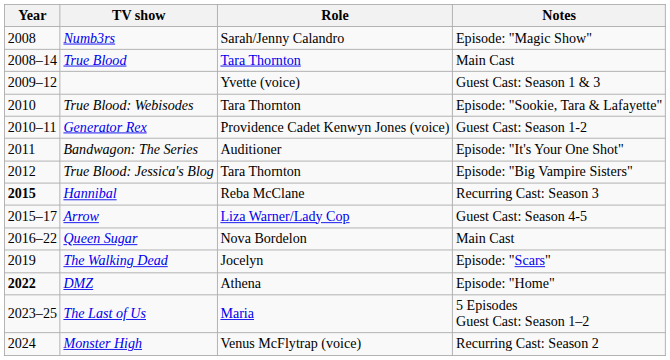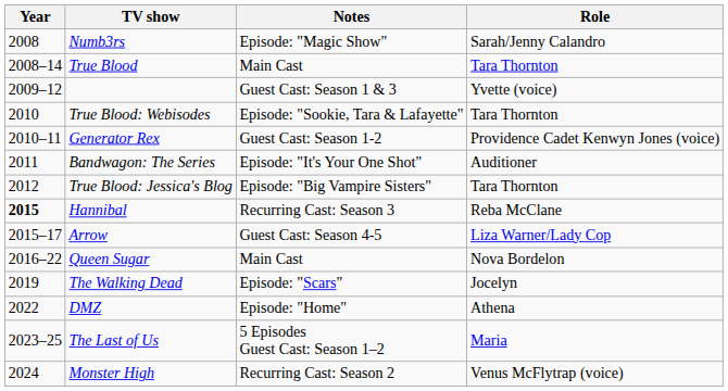 <table class="wikitable sortable">
 <tr>
 <th>Year</th>
 <th>TV show</th>
+<th>Notes</th>
 <th>Role</th>
-<th>Notes</th>
 </tr>
 <tr>
 <td>2008</td>
 <td><em><a href='#'>Numb3rs</a></em></td>
+<td>Episode: "Magic Show"</td>
 <td>Sarah/Jenny Calandro</td>
-<td>Episode: "Magic Show"</td>
 </tr>
 <tr>
 <td>2008–14</td>
 <td><em><a href='#'>True Blood</a></em></td>
+<td>Main Cast</td>
 <td><a href='#'>Tara Thornton</a></td>
-<td>Main Cast</td>
 </tr>
 <tr>
 <td>2009–12</td>
 <td><em></em></td>
+<td>Guest Cast: Season 1 & 3</td>
 <td>Yvette (voice)</td>
-<td>Guest Cast: Season 1 & 3</td>
 </tr>
 <tr>
 <td>2010</td>
 <td><em>True Blood: Webisodes</em></td>
+<td>Episode: "Sookie, Tara & Lafayette"</td>
 <td>Tara Thornton</td>
-<td>Episode: "Sookie, Tara & Lafayette"</td>
 </tr>
 <tr>
 <td>2010–11</td>
 <td><em><a href='#'>Generator Rex</a></em></td>
+<td>Guest Cast: Season 1-2</td>
 <td>Providence Cadet Kenwyn Jones (voice)</td>
-<td>Guest Cast: Season 1-2</td>
 </tr>
 <tr>
 <td>2011</td>
 <td><em>Bandwagon: The Series</em></td>
+<td>Episode: "It's Your One Shot"</td>
 <td>Auditioner</td>
-<td>Episode: "It's Your One Shot"</td>
 </tr>
 <tr>
 <td>2012</td>
 <td><em>True Blood: Jessica's Blog</em></td>
+<td>Episode: "Big Vampire Sisters"</td>
 <td>Tara Thornton</td>
-<td>Episode: "Big Vampire Sisters"</td>
 </tr>
 <tr>
 <td><strong>2015</strong></td>
 <td><em><a href='#'>Hannibal</a></em></td>
+<td>Recurring Cast: Season 3</td>
 <td>Reba McClane</td>
-<td>Recurring Cast: Season 3</td>
 </tr>
 <tr>
 <td>2015–17</td>
 <td><em><a href='#'>Arrow</a></em></td>
+<td>Guest Cast: Season 4-5</td>
 <td><a href='#'>Liza Warner/Lady Cop</a></td>
-<td>Guest Cast: Season 4-5</td>
 </tr>
 <tr>
 <td>2016–22</td>
 <td><em><a href='#'>Queen Sugar</a></em></td>
+<td>Main Cast</td>
 <td>Nova Bordelon</td>
-<td>Main Cast</td>
 </tr>
 <tr>
 <td>2019</td>
 <td><em><a href='#'>The Walking Dead</a></em></td>
+<td>Episode: "<a href='#'>Scars</a>"</td>
 <td>Jocelyn</td>
-<td>Episode: "<a href='#'>Scars</a>"</td>
 </tr>
 <tr>
-<td><strong>2022</strong></td>
+<td>2022</td>
 <td><em><a href='#'>DMZ</a></em></td>
+<td>Episode: "Home"</td>
 <td>Athena</td>
-<td>Episode: "Home"</td>
 </tr>
 <tr>
 <td>2023–25</td>
 <td><em><a href='#'>The Last of Us</a></em></td>
+<td>5 Episodes<br>Guest Cast: Season 1–2</td>
 <td><a href='#'>Maria</a></td>
-<td>5 Episodes<br>Guest Cast: Season 1–2</td>
 </tr>
 <tr>
 <td>2024</td>
 <td><em><a href='#'>Monster High</a></em></td>
+<td>Recurring Cast: Season 2</td>
 <td>Venus McFlytrap (voice)</td>
-<td>Recurring Cast: Season 2</td>
 </tr>
 </table>
